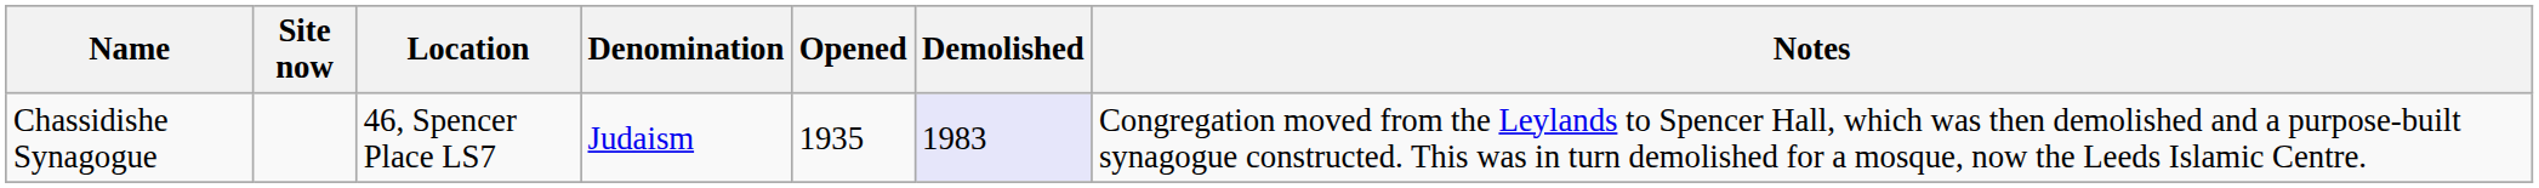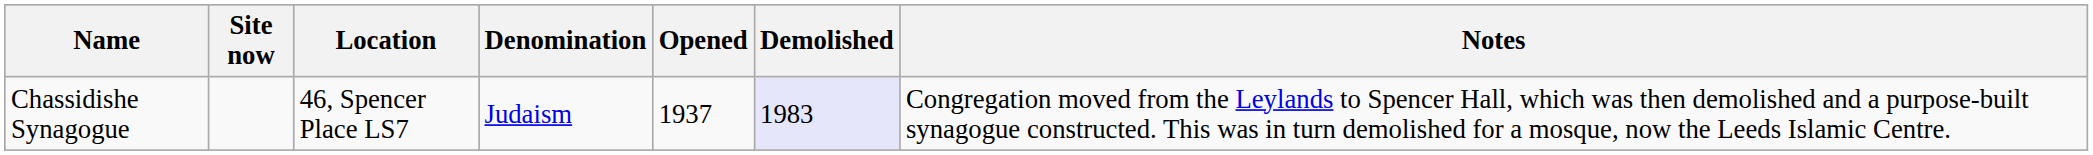 <table class="wikitable sortable">
 <tr>
 <th>Name</th>
 <th class="unsortable">Site now</th>
 <th>Location</th>
 <th>Denomination</th>
 <th>Opened</th>
 <th>Demolished</th>
 <th class="unsortable">Notes</th>
 </tr>
 <tr>
 <td>Chassidishe Synagogue</td>
 <td></td>
 <td>46, Spencer Place LS7</td>
 <td><a href='#'>Judaism</a></td>
-<td>1935</td>
+<td>1937</td>
 <td style="background: lavender;">1983</td>
 <td>Congregation moved from the <a href='#'>Leylands</a> to Spencer Hall, which was then demolished and a purpose-built synagogue constructed. This was in turn demolished for a mosque, now the Leeds Islamic Centre.</td>
 </tr>
 </table>
